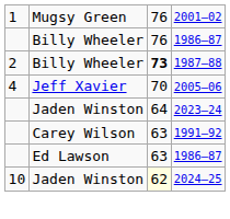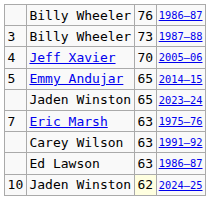 <table class="wikitable">
 <tr>
-</tr>
-<tr>
-<td>1</td>
-<td>Mugsy Green</td>
-<td>76</td>
-<td style="font-size:80%;"><a href='#'>2001–02</a></td>
 </tr>
 <tr>
 <td></td>
 <td>Billy Wheeler</td>
 <td>76</td>
 <td style="font-size:80%;"><a href='#'>1986–87</a></td>
 </tr>
 <tr>
-<td>2</td>
+<td>3</td>
 <td>Billy Wheeler</td>
-<td><strong>73</strong></td>
+<td>73</td>
 <td style="font-size:80%;"><a href='#'>1987–88</a></td>
 </tr>
 <tr>
 <td>4</td>
 <td><a href='#'>Jeff Xavier</a></td>
 <td>70</td>
 <td style="font-size:80%;"><a href='#'>2005–06</a></td>
 </tr>
 <tr>
+<td>5</td>
+<td><a href='#'>Emmy Andujar</a></td>
+<td>65</td>
+<td style="font-size:80%;"><a href='#'>2014–15</a></td>
+</tr>
+<tr>
 <td></td>
 <td>Jaden Winston</td>
-<td>64</td>
+<td>65</td>
 <td style="font-size:80%;"><a href='#'>2023–24</a></td>
+</tr>
+<tr>
+<td>7</td>
+<td><a href='#'>Eric Marsh</a></td>
+<td>63</td>
+<td style="font-size:80%;"><a href='#'>1975–76</a></td>
 </tr>
 <tr>
 <td></td>
 <td>Carey Wilson</td>
 <td>63</td>
 <td style="font-size:80%;"><a href='#'>1991–92</a></td>
 </tr>
 <tr>
 <td></td>
 <td>Ed Lawson</td>
 <td>63</td>
 <td style="font-size:80%;"><a href='#'>1986–87</a></td>
 </tr>
 <tr>
 <td>10</td>
 <td>Jaden Winston</td>
 <td style="background: lightyellow;">62</td>
 <td style="font-size:80%;"><a href='#'>2024–25</a></td>
 </tr>
 </table>
